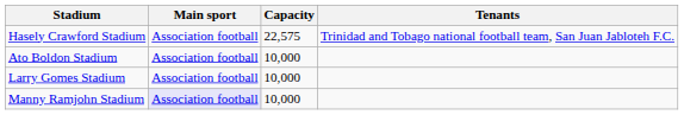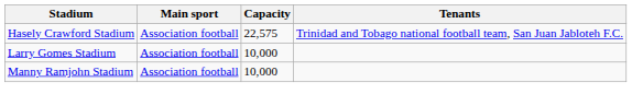 <table class="wikitable sortable">
 <tr>
 <th>Stadium</th>
 <th>Main sport</th>
 <th>Capacity</th>
 <th>Tenants</th>
 </tr>
 <tr>
 <td><a href='#'>Hasely Crawford Stadium</a></td>
 <td><a href='#'>Association football</a></td>
 <td>22,575</td>
 <td><a href='#'>Trinidad and Tobago national football team</a>, <a href='#'>San Juan Jabloteh F.C.</a></td>
 </tr>
 <tr>
-<td><a href='#'>Ato Boldon Stadium</a></td>
-<td><a href='#'>Association football</a></td>
-<td>10,000</td>
-<td></td>
-</tr>
-<tr>
 <td><a href='#'>Larry Gomes Stadium</a></td>
 <td><a href='#'>Association football</a></td>
 <td>10,000</td>
 <td></td>
 </tr>
 <tr>
 <td><a href='#'>Manny Ramjohn Stadium</a></td>
-<td style="background: lavender;"><a href='#'>Association football</a></td>
+<td><a href='#'>Association football</a></td>
 <td>10,000</td>
 <td></td>
 </tr>
 </table>
